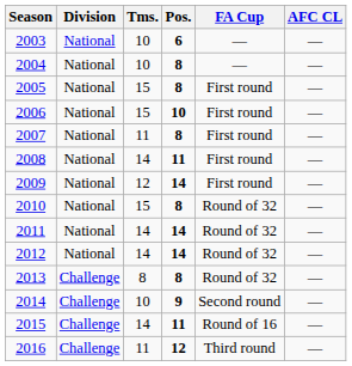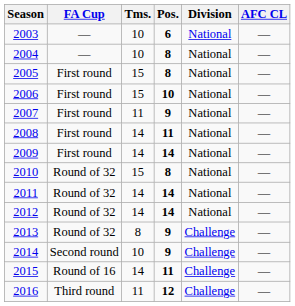 <table class="wikitable">
 <tr>
 <th>Season</th>
-<th>Division</th>
+<th><a href='#'>FA Cup</a></th>
 <th>Tms.</th>
 <th>Pos.</th>
-<th><a href='#'>FA Cup</a></th>
+<th>Division</th>
 <th><a href='#'>AFC CL</a></th>
 </tr>
 <tr>
 <td align=center><a href='#'>2003</a></td>
-<td align=center><a href='#'>National</a></td>
+<td align=center>—</td>
 <td align=center>10</td>
 <td align=center><strong>6</strong></td>
-<td align=center>—</td>
+<td align=center><a href='#'>National</a></td>
 <td align=center>—</td>
 </tr>
 <tr>
 <td align=center><a href='#'>2004</a></td>
-<td align=center>National</td>
+<td align=center>—</td>
 <td align=center>10</td>
 <td align=center><strong>8</strong></td>
-<td align=center>—</td>
+<td align=center>National</td>
 <td align=center>—</td>
 </tr>
 <tr>
 <td align=center><a href='#'>2005</a></td>
-<td align=center>National</td>
+<td align=center>First round</td>
 <td align=center>15</td>
 <td align=center><strong>8</strong></td>
-<td align=center>First round</td>
+<td align=center>National</td>
 <td align=center>—</td>
 </tr>
 <tr>
 <td align=center><a href='#'>2006</a></td>
-<td align=center>National</td>
+<td align=center>First round</td>
 <td align=center>15</td>
 <td align=center><strong>10</strong></td>
-<td align=center>First round</td>
+<td align=center>National</td>
 <td align=center>—</td>
 </tr>
 <tr>
 <td align=center><a href='#'>2007</a></td>
+<td align=center>First round</td>
+<td align=center>11</td>
+<td align=center><strong>9</strong></td>
 <td align=center>National</td>
-<td align=center>11</td>
-<td align=center><strong>8</strong></td>
-<td align=center>First round</td>
 <td align=center>—</td>
 </tr>
 <tr>
 <td align=center><a href='#'>2008</a></td>
-<td align=center>National</td>
+<td align=center>First round</td>
 <td align=center>14</td>
 <td align=center><strong>11</strong></td>
-<td align=center>First round</td>
+<td align=center>National</td>
 <td align=center>—</td>
 </tr>
 <tr>
 <td align=center><a href='#'>2009</a></td>
+<td align=center>First round</td>
+<td align=center>14</td>
+<td align=center><strong>14</strong></td>
 <td align=center>National</td>
-<td align=center>12</td>
-<td align=center><strong>14</strong></td>
-<td align=center>First round</td>
 <td align=center>—</td>
 </tr>
 <tr>
 <td align=center><a href='#'>2010</a></td>
-<td align=center>National</td>
+<td align=center>Round of 32</td>
 <td align=center>15</td>
 <td align=center><strong>8</strong></td>
-<td align=center>Round of 32</td>
+<td align=center>National</td>
 <td align=center>—</td>
 </tr>
 <tr>
 <td align=center><a href='#'>2011</a></td>
-<td align=center>National</td>
+<td align=center>Round of 32</td>
 <td align=center>14</td>
 <td align=center><strong>14</strong></td>
-<td align=center>Round of 32</td>
+<td align=center>National</td>
 <td align=center>—</td>
 </tr>
 <tr>
 <td align=center><a href='#'>2012</a></td>
-<td align=center>National</td>
+<td align=center>Round of 32</td>
 <td align=center>14</td>
 <td align=center><strong>14</strong></td>
-<td align=center>Round of 32</td>
+<td align=center>National</td>
 <td align=center>—</td>
 </tr>
 <tr>
 <td align=center><a href='#'>2013</a></td>
+<td align=center>Round of 32</td>
+<td align=center>8</td>
+<td align=center><strong>9</strong></td>
 <td align=center><a href='#'>Challenge</a></td>
-<td align=center>8</td>
-<td align=center><strong>8</strong></td>
-<td align=center>Round of 32</td>
 <td align=center>—</td>
 </tr>
 <tr>
 <td align=center><a href='#'>2014</a></td>
-<td align=center><a href='#'>Challenge</a></td>
+<td align=center>Second round</td>
 <td align=center>10</td>
 <td align=center><strong>9</strong></td>
-<td align=center>Second round</td>
+<td align=center><a href='#'>Challenge</a></td>
 <td align=center>—</td>
 </tr>
 <tr>
 <td align=center><a href='#'>2015</a></td>
-<td align=center><a href='#'>Challenge</a></td>
+<td align=center>Round of 16</td>
 <td align=center>14</td>
 <td align=center><strong>11</strong></td>
-<td align=center>Round of 16</td>
+<td align=center><a href='#'>Challenge</a></td>
 <td align=center>—</td>
 </tr>
 <tr>
 <td align=center><a href='#'>2016</a></td>
-<td align=center><a href='#'>Challenge</a></td>
+<td align=center>Third round</td>
 <td align=center>11</td>
 <td align=center><strong>12</strong></td>
-<td align=center>Third round</td>
+<td align=center><a href='#'>Challenge</a></td>
 <td align=center>—</td>
 </tr>
 </table>
